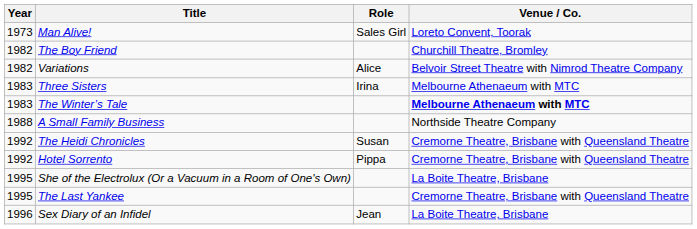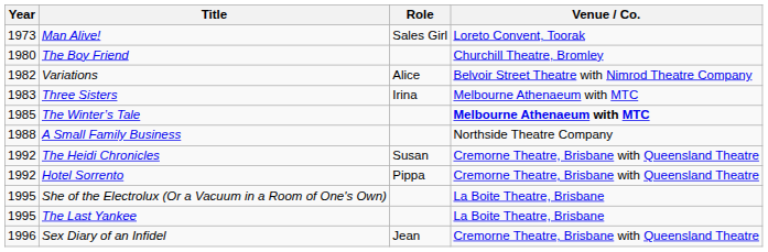 <table class="wikitable">
 <tr>
 <th>Year</th>
 <th>Title</th>
 <th>Role</th>
 <th>Venue / Co.</th>
 </tr>
 <tr>
 <td>1973</td>
 <td><em><a href='#'>Man Alive!</a></em></td>
 <td>Sales Girl</td>
 <td><a href='#'>Loreto Convent, Toorak</a></td>
 </tr>
 <tr>
-<td>1982</td>
+<td>1980</td>
 <td><em><a href='#'>The Boy Friend</a></em></td>
 <td></td>
 <td><a href='#'>Churchill Theatre, Bromley</a></td>
 </tr>
 <tr>
 <td>1982</td>
 <td><em>Variations</em></td>
 <td>Alice</td>
 <td><a href='#'>Belvoir Street Theatre</a> with <a href='#'>Nimrod Theatre Company</a></td>
 </tr>
 <tr>
 <td>1983</td>
 <td><em><a href='#'>Three Sisters</a></em></td>
 <td>Irina</td>
 <td><a href='#'>Melbourne Athenaeum</a> with <a href='#'>MTC</a></td>
 </tr>
 <tr>
-<td>1983</td>
+<td>1985</td>
 <td><em><a href='#'>The Winter’s Tale</a></em></td>
 <td></td>
 <td><strong><a href='#'>Melbourne Athenaeum</a> with <a href='#'>MTC</a></strong></td>
 </tr>
 <tr>
 <td>1988</td>
 <td><em><a href='#'>A Small Family Business</a></em></td>
 <td></td>
 <td>Northside Theatre Company</td>
 </tr>
 <tr>
 <td>1992</td>
 <td><em><a href='#'>The Heidi Chronicles</a></em></td>
 <td>Susan</td>
 <td><a href='#'>Cremorne Theatre, Brisbane</a> with <a href='#'>Queensland Theatre</a></td>
 </tr>
 <tr>
 <td>1992</td>
 <td><em><a href='#'>Hotel Sorrento</a></em></td>
 <td>Pippa</td>
 <td><a href='#'>Cremorne Theatre, Brisbane</a> with <a href='#'>Queensland Theatre</a></td>
 </tr>
 <tr>
 <td>1995</td>
 <td><em>She of the Electrolux (Or a Vacuum in a Room of One's Own)</em></td>
 <td></td>
 <td><a href='#'>La Boite Theatre, Brisbane</a></td>
 </tr>
 <tr>
 <td>1995</td>
 <td><em><a href='#'>The Last Yankee</a></em></td>
 <td></td>
-<td><a href='#'>Cremorne Theatre, Brisbane</a> with <a href='#'>Queensland Theatre</a></td>
+<td><a href='#'>La Boite Theatre, Brisbane</a></td>
 </tr>
 <tr>
 <td>1996</td>
 <td><em>Sex Diary of an Infidel</em></td>
 <td>Jean</td>
-<td><a href='#'>La Boite Theatre, Brisbane</a></td>
+<td><a href='#'>Cremorne Theatre, Brisbane</a> with <a href='#'>Queensland Theatre</a></td>
 </tr>
 </table>
